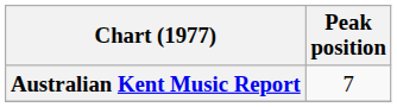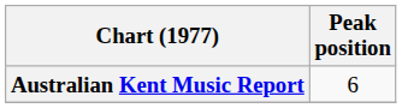 <table class="wikitable plainrowheaders">
 <tr>
 <th scope="col">Chart (1977)</th>
 <th scope="col">Peak<br>position</th>
 </tr>
 <tr>
 <th scope="row">Australian <a href='#'>Kent Music Report</a></th>
-<td style="text-align:center;">7</td>
+<td style="text-align:center;">6</td>
 </tr>
 <tr>
 </tr>
 </table>
